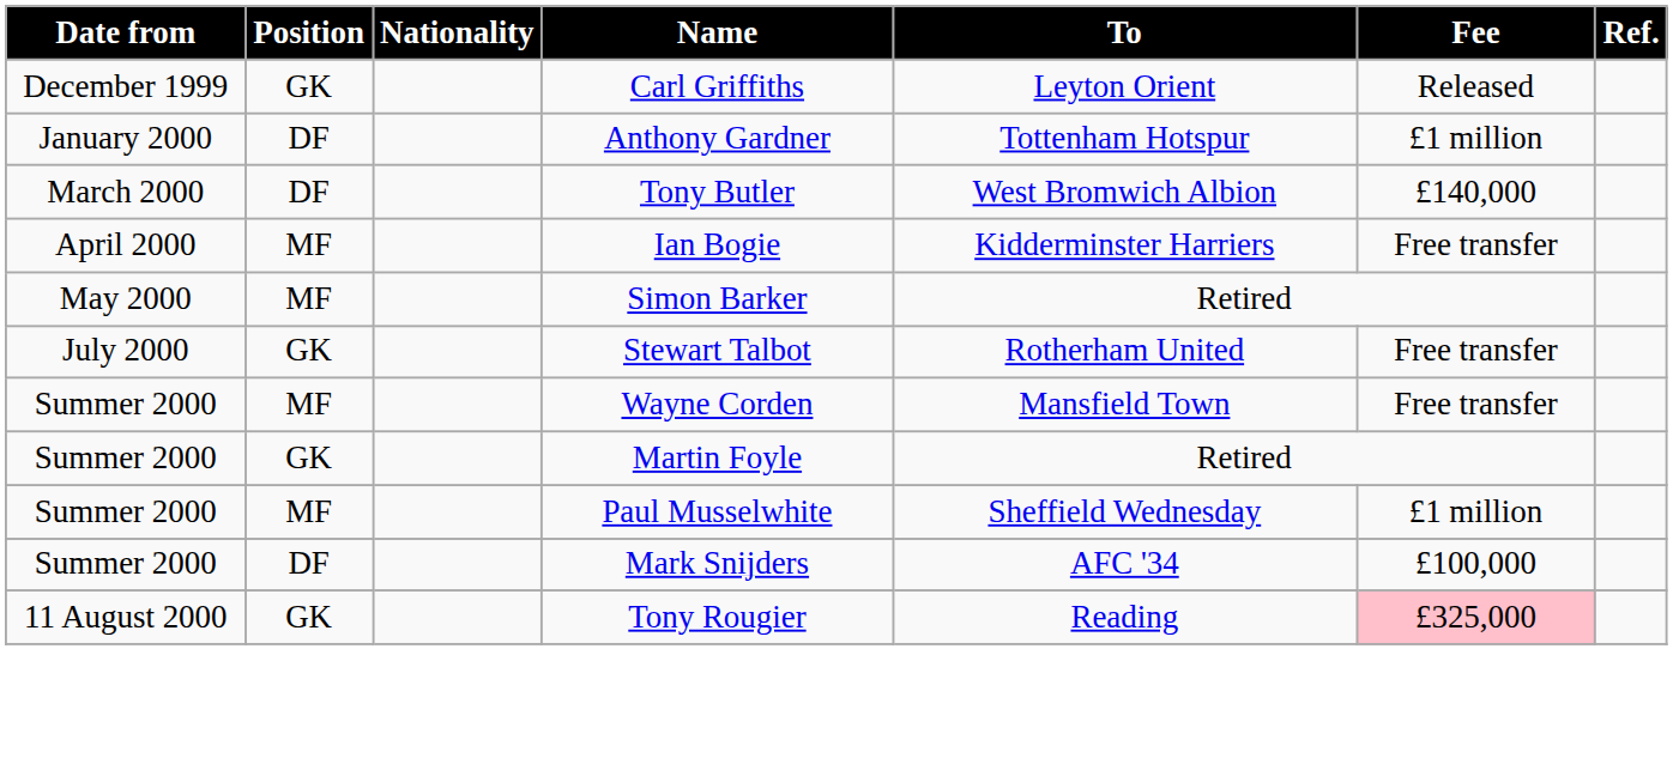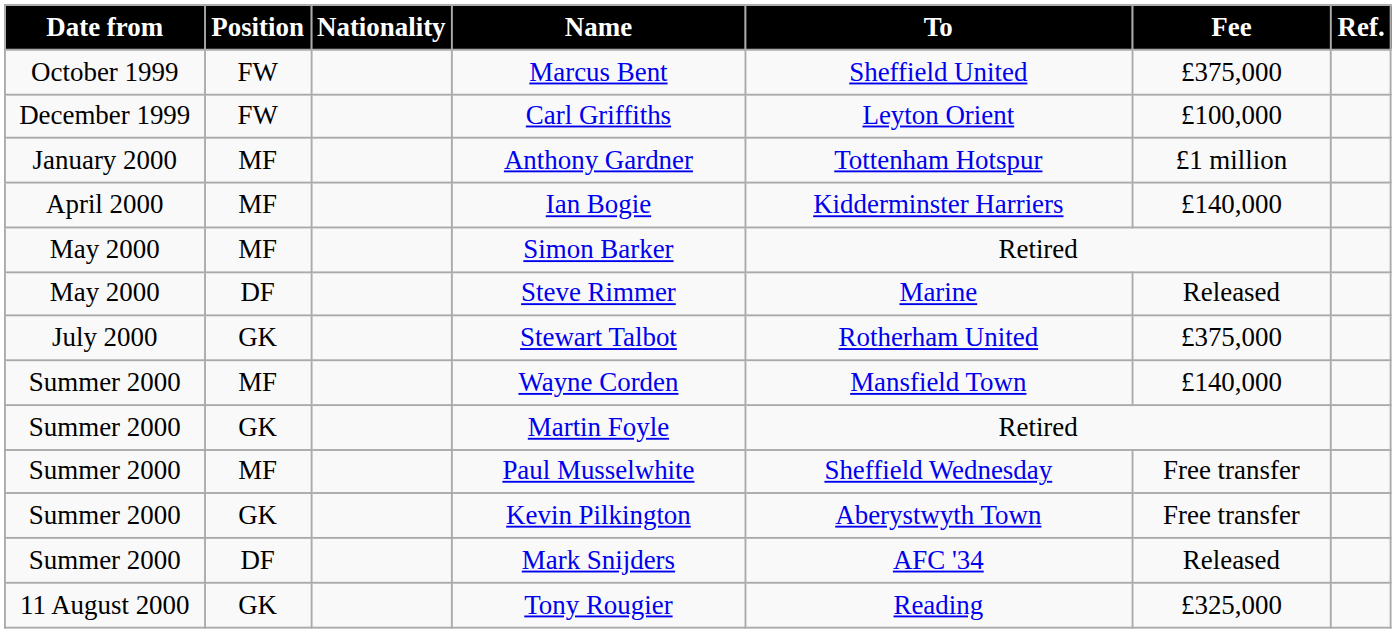 <table class="wikitable" style="text-align:center; font-size:90%; ">
 <tr>
 <th style="background:#000000; color:white; width:100px;">Date from</th>
 <th style="background:#000000; color:white; width:50px;">Position</th>
 <th style="background:#000000; color:white; width:50px;">Nationality</th>
 <th style="background:#000000; color:white; width:150px;">Name</th>
 <th style="background:#000000; color:white; width:200px;">To</th>
 <th style="background:#000000; color:white; width:100px;">Fee</th>
 <th style="background:#000000; color:white; width:25px;">Ref.</th>
 </tr>
 <tr>
+<td>October 1999</td>
+<td>FW</td>
+<td></td>
+<td><a href='#'>Marcus Bent</a></td>
+<td><a href='#'>Sheffield United</a></td>
+<td>£375,000</td>
+<td></td>
+</tr>
+<tr>
 <td>December 1999</td>
-<td>GK</td>
+<td>FW</td>
 <td></td>
 <td><a href='#'>Carl Griffiths</a></td>
 <td><a href='#'>Leyton Orient</a></td>
-<td>Released</td>
+<td>£100,000</td>
 <td></td>
 </tr>
 <tr>
 <td>January 2000</td>
-<td>DF</td>
+<td>MF</td>
 <td></td>
 <td><a href='#'>Anthony Gardner</a></td>
 <td><a href='#'>Tottenham Hotspur</a></td>
 <td>£1 million</td>
-<td></td>
-</tr>
-<tr>
-<td>March 2000</td>
-<td>DF</td>
-<td></td>
-<td><a href='#'>Tony Butler</a></td>
-<td><a href='#'>West Bromwich Albion</a></td>
-<td>£140,000</td>
 <td></td>
 </tr>
 <tr>
 <td>April 2000</td>
 <td>MF</td>
 <td></td>
 <td><a href='#'>Ian Bogie</a></td>
 <td><a href='#'>Kidderminster Harriers</a></td>
-<td>Free transfer</td>
+<td>£140,000</td>
 <td></td>
 </tr>
 <tr>
 <td>May 2000</td>
 <td>MF</td>
 <td></td>
 <td><a href='#'>Simon Barker</a></td>
 <td colspan="2">Retired</td>
 <td></td>
 </tr>
 <tr>
+<td>May 2000</td>
+<td>DF</td>
+<td></td>
+<td><a href='#'>Steve Rimmer</a></td>
+<td><a href='#'>Marine</a></td>
+<td>Released</td>
+<td></td>
+</tr>
+<tr>
 <td>July 2000</td>
 <td>GK</td>
 <td></td>
 <td><a href='#'>Stewart Talbot</a></td>
 <td><a href='#'>Rotherham United</a></td>
-<td>Free transfer</td>
+<td>£375,000</td>
 <td></td>
 </tr>
 <tr>
 <td>Summer 2000</td>
 <td>MF</td>
 <td></td>
 <td><a href='#'>Wayne Corden</a></td>
 <td><a href='#'>Mansfield Town</a></td>
-<td>Free transfer</td>
+<td>£140,000</td>
 <td></td>
 </tr>
 <tr>
 <td>Summer 2000</td>
 <td>GK</td>
 <td></td>
 <td><a href='#'>Martin Foyle</a></td>
 <td colspan="2">Retired</td>
 <td></td>
 </tr>
 <tr>
 <td>Summer 2000</td>
 <td>MF</td>
 <td></td>
 <td><a href='#'>Paul Musselwhite</a></td>
 <td><a href='#'>Sheffield Wednesday</a></td>
-<td>£1 million</td>
+<td>Free transfer</td>
+<td></td>
+</tr>
+<tr>
+<td>Summer 2000</td>
+<td>GK</td>
+<td></td>
+<td><a href='#'>Kevin Pilkington</a></td>
+<td> <a href='#'>Aberystwyth Town</a></td>
+<td>Free transfer</td>
 <td></td>
 </tr>
 <tr>
 <td>Summer 2000</td>
 <td>DF</td>
 <td></td>
 <td><a href='#'>Mark Snijders</a></td>
 <td> <a href='#'>AFC '34</a></td>
-<td>£100,000</td>
+<td>Released</td>
 <td></td>
 </tr>
 <tr>
 <td>11 August 2000</td>
 <td>GK</td>
 <td></td>
 <td><a href='#'>Tony Rougier</a></td>
 <td><a href='#'>Reading</a></td>
-<td style="background: pink;">£325,000</td>
+<td>£325,000</td>
 <td></td>
 </tr>
 </table>
